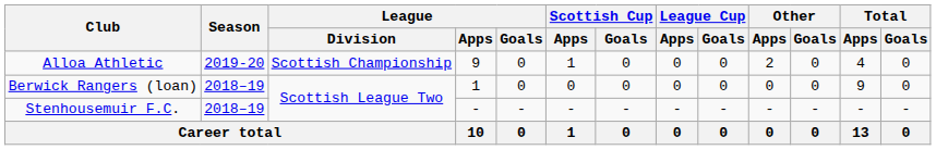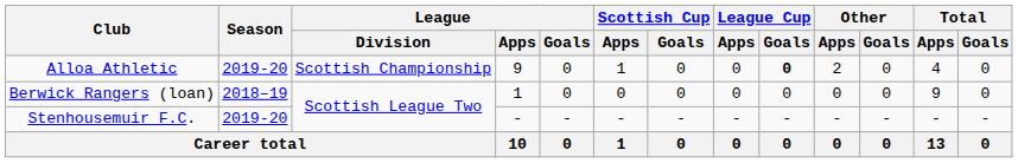 <table class=wikitable style="text-align: center">
 <tr>
 <th rowspan=2>Club</th>
 <th rowspan=2>Season</th>
 <th colspan=3>League</th>
 <th colspan=2><a href='#'>Scottish Cup</a></th>
 <th colspan=2><a href='#'>League Cup</a></th>
 <th colspan=2>Other</th>
 <th colspan=2>Total</th>
 </tr>
 <tr>
 <th>Division</th>
 <th>Apps</th>
 <th>Goals</th>
 <th>Apps</th>
 <th>Goals</th>
 <th>Apps</th>
 <th>Goals</th>
 <th>Apps</th>
 <th>Goals</th>
 <th>Apps</th>
 <th>Goals</th>
 </tr>
 <tr>
 <td><a href='#'>Alloa Athletic</a></td>
 <td><a href='#'>2019-20</a></td>
 <td><a href='#'>Scottish Championship</a></td>
 <td>9</td>
 <td>0</td>
 <td>1</td>
 <td>0</td>
 <td>0</td>
-<td>0</td>
+<td><strong>0</strong></td>
 <td>2</td>
 <td>0</td>
 <td>4</td>
 <td>0</td>
 </tr>
 <tr>
 <td><a href='#'>Berwick Rangers</a> (loan)</td>
 <td><a href='#'>2018–19</a></td>
 <td rowspan="2"><a href='#'>Scottish League Two</a></td>
 <td>1</td>
 <td>0</td>
 <td>0</td>
 <td>0</td>
 <td>0</td>
 <td>0</td>
 <td>0</td>
 <td>0</td>
 <td>9</td>
 <td>0</td>
 </tr>
 <tr>
 <td><a href='#'>Stenhousemuir F.C</a>.</td>
-<td><a href='#'>2018–19</a></td>
+<td><a href='#'>2019-20</a></td>
 <td>-</td>
 <td>-</td>
 <td>-</td>
 <td>-</td>
 <td>-</td>
 <td>-</td>
 <td>-</td>
 <td>-</td>
 <td>-</td>
 <td>-</td>
 </tr>
 <tr>
 <th colspan=3>Career total</th>
 <th>10</th>
 <th>0</th>
 <th>1</th>
 <th>0</th>
 <th>0</th>
 <th>0</th>
 <th>0</th>
 <th>0</th>
 <th>13</th>
 <th>0</th>
 </tr>
 </table>
